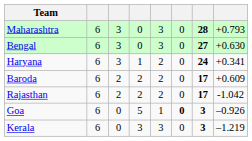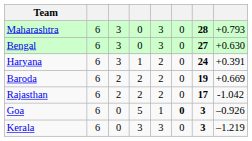 <table class="wikitable" style="text-align:center">
 <tr>
 <th style="width:120px">Team</th>
 <th style="width:25px"></th>
 <th style="width:25px"></th>
 <th style="width:25px"></th>
 <th style="width:25px"></th>
 <th style="width:25px"></th>
 <th style="width:25px"></th>
 <th style="width:40px;"></th>
 </tr>
 <tr style="background:#cfc;">
 <td style="text-align:left"><a href='#'>Maharashtra</a></td>
 <td>6</td>
 <td>3</td>
 <td>0</td>
 <td>3</td>
 <td>0</td>
 <td><strong>28</strong></td>
 <td>+0.793</td>
 </tr>
 <tr style="background:#cfc;">
 <td style="text-align:left"><a href='#'>Bengal</a></td>
 <td>6</td>
 <td>3</td>
 <td>0</td>
 <td>3</td>
 <td>0</td>
 <td><strong>27</strong></td>
 <td>+0.630</td>
 </tr>
 <tr>
 <td style="text-align:left"><a href='#'>Haryana</a></td>
 <td>6</td>
 <td>3</td>
 <td>1</td>
 <td>2</td>
 <td>0</td>
 <td><strong>24</strong></td>
-<td>+0.341</td>
+<td>+0.391</td>
 </tr>
 <tr>
 <td style="text-align:left"><a href='#'>Baroda</a></td>
 <td>6</td>
 <td>2</td>
 <td>2</td>
 <td>2</td>
 <td>0</td>
-<td><strong>17</strong></td>
-<td>+0.609</td>
+<td><strong>19</strong></td>
+<td>+0.669</td>
 </tr>
 <tr>
 <td style="text-align:left"><a href='#'>Rajasthan</a></td>
 <td>6</td>
 <td>2</td>
 <td>2</td>
 <td>2</td>
 <td>0</td>
 <td><strong>17</strong></td>
 <td>-1.042</td>
 </tr>
 <tr>
 <td style="text-align:left"><a href='#'>Goa</a></td>
 <td>6</td>
 <td>0</td>
 <td>5</td>
 <td>1</td>
 <td><strong>0</strong></td>
 <td><strong>3</strong></td>
 <td>–0.926</td>
 </tr>
 <tr>
 <td style="text-align:left"><a href='#'>Kerala</a></td>
 <td>6</td>
 <td>0</td>
 <td>3</td>
 <td>3</td>
 <td>0</td>
 <td><strong>3</strong></td>
 <td>–1.219</td>
 </tr>
 </table>
